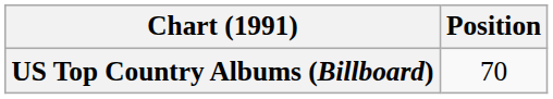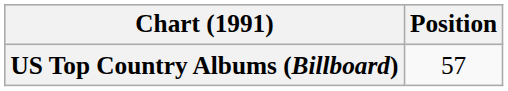 <table class="wikitable plainrowheaders" style="text-align:center">
 <tr>
 <th scope="col">Chart (1991)</th>
 <th scope="col">Position</th>
 </tr>
 <tr>
 <th scope="row">US Top Country Albums (<em>Billboard</em>)</th>
-<td>70</td>
+<td>57</td>
 </tr>
 </table>
